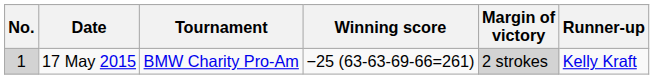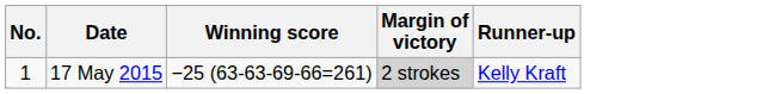 <table class="wikitable" style="font-size:95%;">
 <tr>
 <th>No.</th>
 <th>Date</th>
-<th>Tournament</th>
 <th>Winning score</th>
 <th>Margin of<br>victory</th>
 <th>Runner-up</th>
 </tr>
 <tr>
-<td align=center style="background: lightgrey;">1</td>
+<td align=center>1</td>
 <td align=right>17 May <a href='#'>2015</a></td>
-<td><a href='#'>BMW Charity Pro-Am</a></td>
 <td>−25 (63-63-69-66=261)</td>
 <td style="background: lightgrey;">2 strokes</td>
 <td> <a href='#'>Kelly Kraft</a></td>
 </tr>
 </table>
